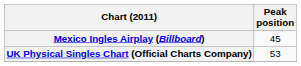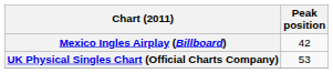 <table class="wikitable sortable plainrowheaders">
 <tr>
 <th>Chart (2011)</th>
 <th>Peak<br>position</th>
 </tr>
 <tr>
 <th scope="row"><a href='#'>Mexico Ingles Airplay</a> (<em><a href='#'>Billboard</a></em>)</th>
-<td style="text-align:center;">45</td>
+<td style="text-align:center;">42</td>
 </tr>
 <tr>
 <th scope="row"><a href='#'>UK Physical Singles Chart</a> (Official Charts Company)</th>
 <td align="center">53</td>
 </tr>
 <tr>
 </tr>
 </table>
